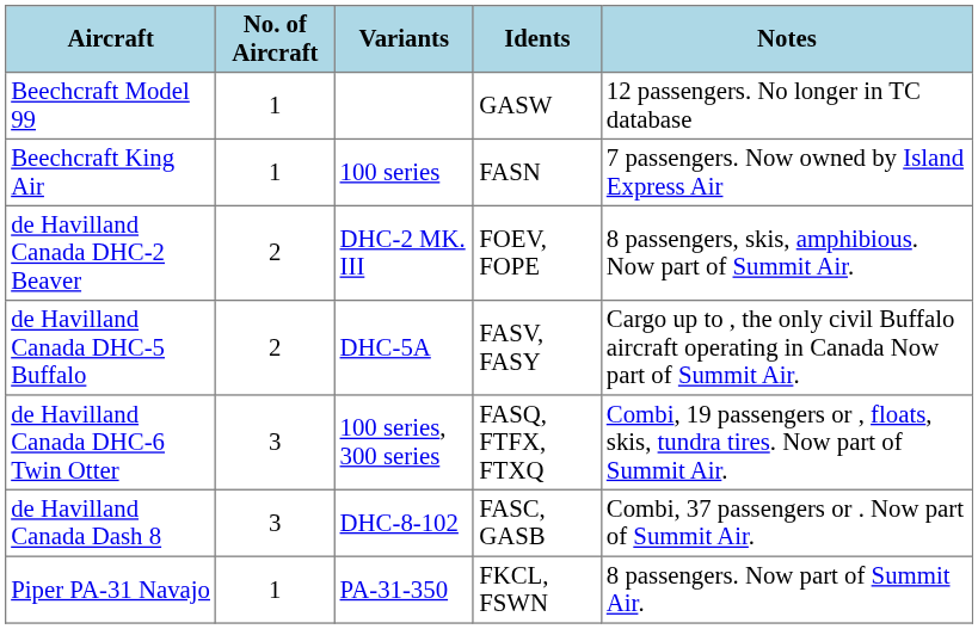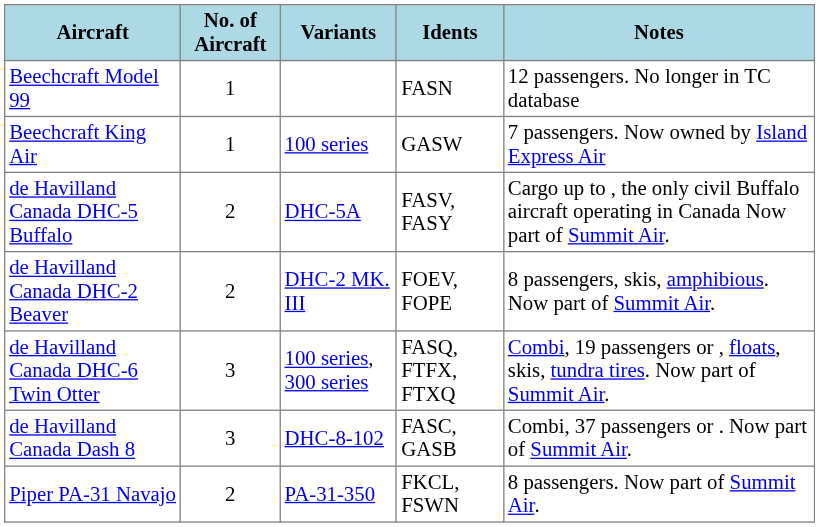 <table class="toccolours" border="1" cellpadding="3" style="border-collapse:collapse">
 <tr bgcolor=lightblue>
 <th>Aircraft</th>
 <th>No. of Aircraft</th>
 <th>Variants</th>
 <th>Idents</th>
 <th>Notes</th>
 </tr>
 <tr>
 <td><a href='#'>Beechcraft Model 99</a></td>
 <td align=center>1</td>
 <td></td>
-<td>GASW</td>
+<td>FASN</td>
 <td>12 passengers. No longer in TC database</td>
 </tr>
 <tr>
 <td><a href='#'>Beechcraft King Air</a></td>
 <td align=center>1</td>
 <td><a href='#'>100 series</a></td>
-<td>FASN</td>
+<td>GASW</td>
 <td>7 passengers. Now owned by <a href='#'>Island Express Air</a></td>
+</tr>
+<tr>
+<td><a href='#'>de Havilland Canada DHC-5 Buffalo</a></td>
+<td align=center>2</td>
+<td><a href='#'>DHC-5A</a></td>
+<td>FASV, FASY</td>
+<td>Cargo up to , the only civil Buffalo aircraft operating in Canada Now part of <a href='#'>Summit Air</a>.</td>
 </tr>
 <tr>
 <td><a href='#'>de Havilland Canada DHC-2 Beaver</a></td>
 <td align=center>2</td>
 <td><a href='#'>DHC-2 MK. III</a></td>
 <td>FOEV, FOPE</td>
 <td>8 passengers, skis, <a href='#'>amphibious</a>. Now part of <a href='#'>Summit Air</a>.</td>
-</tr>
-<tr>
-<td><a href='#'>de Havilland Canada DHC-5 Buffalo</a></td>
-<td align=center>2</td>
-<td><a href='#'>DHC-5A</a></td>
-<td>FASV, FASY</td>
-<td>Cargo up to , the only civil Buffalo aircraft operating in Canada Now part of <a href='#'>Summit Air</a>.</td>
 </tr>
 <tr>
 <td><a href='#'>de Havilland Canada DHC-6 Twin Otter</a></td>
 <td align=center>3</td>
 <td><a href='#'>100 series</a>, <a href='#'>300 series</a></td>
 <td>FASQ, FTFX, FTXQ</td>
 <td><a href='#'>Combi</a>, 19 passengers or , <a href='#'>floats</a>, skis, <a href='#'>tundra tires</a>. Now part of <a href='#'>Summit Air</a>.</td>
 </tr>
 <tr>
 <td><a href='#'>de Havilland Canada Dash 8</a></td>
 <td align=center>3</td>
 <td><a href='#'>DHC-8-102</a></td>
 <td>FASC, GASB</td>
 <td>Combi, 37 passengers or . Now part of <a href='#'>Summit Air</a>.</td>
 </tr>
 <tr>
 <td><a href='#'>Piper PA-31 Navajo</a></td>
-<td align=center>1</td>
+<td align=center>2</td>
 <td><a href='#'>PA-31-350</a></td>
 <td>FKCL, FSWN</td>
 <td>8 passengers. Now part of <a href='#'>Summit Air</a>.</td>
 </tr>
 </table>
